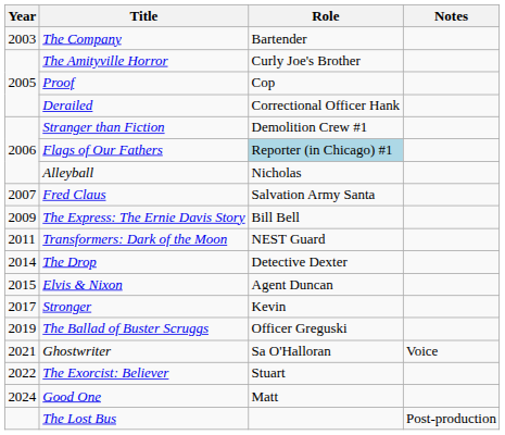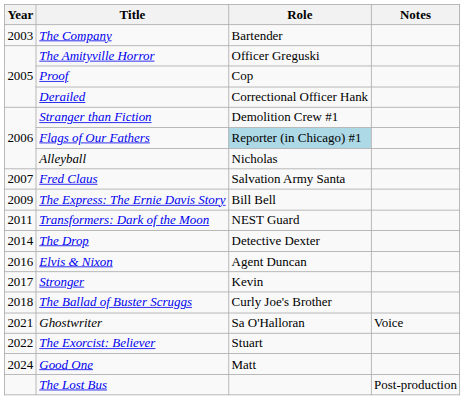 <table class="wikitable sortable">
 <tr>
 <th>Year</th>
 <th>Title</th>
 <th>Role</th>
 <th class="unsortable">Notes</th>
 </tr>
 <tr>
 <td>2003</td>
 <td><a href='#'><em>The Company</em></a></td>
 <td>Bartender</td>
 <td></td>
 </tr>
 <tr>
 <td rowspan="3">2005</td>
 <td><a href='#'><em>The Amityville Horror</em></a></td>
-<td>Curly Joe's Brother</td>
+<td>Officer Greguski</td>
 <td></td>
 </tr>
 <tr>
 <td><a href='#'><em>Proof</em></a></td>
 <td>Cop</td>
 <td></td>
 </tr>
 <tr>
 <td><a href='#'><em>Derailed</em></a></td>
 <td>Correctional Officer Hank</td>
 <td></td>
 </tr>
 <tr>
 <td rowspan="3">2006</td>
 <td><a href='#'><em>Stranger than Fiction</em></a></td>
 <td>Demolition Crew #1</td>
 <td></td>
 </tr>
 <tr>
 <td><a href='#'><em>Flags of Our Fathers</em></a></td>
 <td style="background: lightblue;">Reporter (in Chicago) #1</td>
 <td></td>
 </tr>
 <tr>
 <td><em>Alleyball</em></td>
 <td>Nicholas</td>
 <td></td>
 </tr>
 <tr>
 <td>2007</td>
 <td><em><a href='#'>Fred Claus</a></em></td>
 <td>Salvation Army Santa</td>
 <td></td>
 </tr>
 <tr>
 <td>2009</td>
 <td><em><a href='#'>The Express: The Ernie Davis Story</a></em></td>
 <td>Bill Bell</td>
 <td></td>
 </tr>
 <tr>
 <td>2011</td>
 <td><em><a href='#'>Transformers: Dark of the Moon</a></em></td>
 <td>NEST Guard</td>
 <td></td>
 </tr>
 <tr>
 <td>2014</td>
 <td><a href='#'><em>The Drop</em></a></td>
 <td>Detective Dexter</td>
 <td></td>
 </tr>
 <tr>
-<td>2015</td>
+<td>2016</td>
 <td><em><a href='#'>Elvis & Nixon</a></em></td>
 <td>Agent Duncan</td>
 <td></td>
 </tr>
 <tr>
 <td>2017</td>
 <td><a href='#'><em>Stronger</em></a></td>
 <td>Kevin</td>
 <td></td>
 </tr>
 <tr>
-<td>2019</td>
+<td>2018</td>
 <td><em><a href='#'>The Ballad of Buster Scruggs</a></em></td>
-<td>Officer Greguski</td>
+<td>Curly Joe's Brother</td>
 <td></td>
 </tr>
 <tr>
 <td>2021</td>
 <td><em>Ghostwriter</em></td>
 <td>Sa O'Halloran</td>
 <td>Voice</td>
 </tr>
 <tr>
 <td>2022</td>
 <td><em><a href='#'>The Exorcist: Believer</a></em></td>
 <td>Stuart</td>
 <td></td>
 </tr>
 <tr>
 <td>2024</td>
 <td><em><a href='#'>Good One</a></em></td>
 <td>Matt</td>
 <td></td>
 </tr>
 <tr>
 <td></td>
 <td><em><a href='#'>The Lost Bus</a></em></td>
 <td></td>
 <td>Post-production</td>
 </tr>
 </table>
